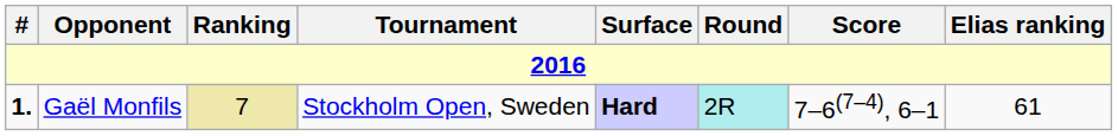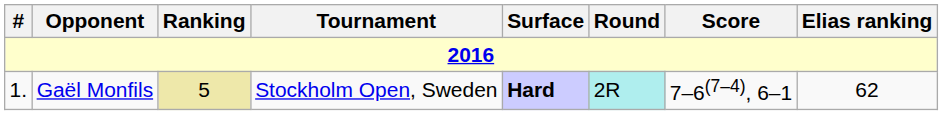 <table class="wikitable sortable">
 <tr>
 <th>#</th>
 <th>Opponent</th>
 <th>Ranking</th>
 <th>Tournament</th>
 <th>Surface</th>
 <th>Round</th>
 <th class="unsortable">Score</th>
 <th>Elias ranking</th>
 </tr>
 <tr>
 <td colspan="8" style="background:#ffc; text-align:center;"><strong><a href='#'>2016</a></strong></td>
 </tr>
 <tr>
-<td><strong>1.</strong></td>
+<td>1.</td>
 <td> <a href='#'>Gaël Monfils</a></td>
-<td align=center bgcolor=EEE8AA>7</td>
+<td align=center bgcolor=EEE8AA>5</td>
 <td><a href='#'>Stockholm Open</a>, Sweden</td>
 <td bgcolor=CCCCFF><strong>Hard</strong></td>
 <td bgcolor=afeeee>2R</td>
 <td>7–6<sup>(7–4)</sup>, 6–1</td>
-<td align=center>61</td>
+<td align=center>62</td>
 </tr>
 </table>
